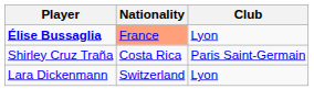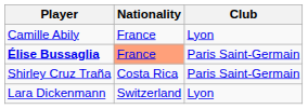 <table class="wikitable">
 <tr>
 <th>Player</th>
 <th>Nationality</th>
 <th>Club</th>
 </tr>
 <tr>
+<td><a href='#'>Camille Abily</a></td>
+<td> <a href='#'>France</a></td>
+<td><a href='#'>Lyon</a></td>
+</tr>
+<tr>
 <td><strong><a href='#'>Élise Bussaglia</a></strong></td>
 <td style="background: lightsalmon;"> <a href='#'>France</a></td>
-<td><a href='#'>Lyon</a></td>
+<td><a href='#'>Paris Saint-Germain</a></td>
 </tr>
 <tr>
 <td><a href='#'>Shirley Cruz Traña</a></td>
 <td> <a href='#'>Costa Rica</a></td>
 <td><a href='#'>Paris Saint-Germain</a></td>
 </tr>
 <tr>
 <td><a href='#'>Lara Dickenmann</a></td>
 <td> <a href='#'>Switzerland</a></td>
 <td><a href='#'>Lyon</a></td>
 </tr>
 </table>
